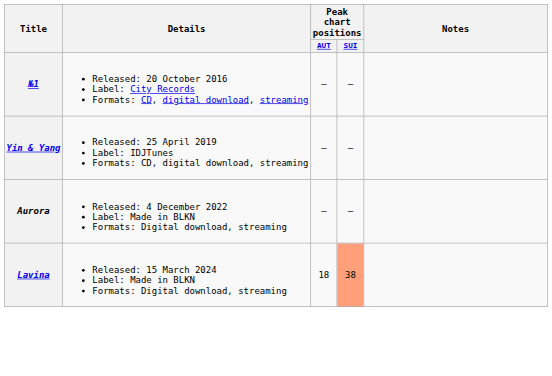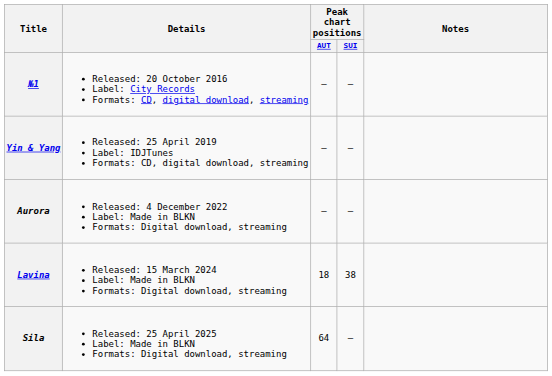 <table class="wikitable plainrowheaders" style="text-align:center;" border="1">
 <tr>
 <th rowspan="2" scope="col">Title</th>
 <th rowspan="2" scope="col">Details</th>
 <th colspan="2"><strong>Peak chart positions</strong></th>
 <th rowspan="2" scope="col" style="width:20em;">Notes</th>
 </tr>
 <tr>
 <th scope="col" style="width:3em; font-size:85%;"><a href='#'>AUT</a><br></th>
 <th scope="col" style="width:3em; font-size:85%;"><a href='#'>SUI</a><br></th>
 </tr>
 <tr>
 <th scope="row"><em><a href='#'>№1</a></em></th>
 <td align=left><br><ul><li>Released: 20 October 2016</li><li>Label: <a href='#'>City Records</a></li><li>Formats: <a href='#'>CD</a>, <a href='#'>digital download</a>, <a href='#'>streaming</a></li></ul></td>
 <td>—</td>
 <td>—</td>
 <td><br></td>
 </tr>
 <tr>
 <th scope="row"><em><a href='#'>Yin & Yang</a></em></th>
 <td align=left><br><ul><li>Released: 25 April 2019</li><li>Label: IDJTunes</li><li>Formats: CD, digital download, streaming</li></ul></td>
 <td>—</td>
 <td>—</td>
 <td><br></td>
 </tr>
 <tr>
 <th scope="row"><em>Aurora</em></th>
 <td align=left><br><ul><li>Released: 4 December 2022</li><li>Label: Made in BLKN</li><li>Formats: Digital download, streaming</li></ul></td>
 <td>—</td>
 <td>—</td>
 <td><br></td>
 </tr>
 <tr>
 <th scope="row"><em><a href='#'>Lavina</a></em></th>
 <td align=left><br><ul><li>Released: 15 March 2024</li><li>Label: Made in BLKN</li><li>Formats: Digital download, streaming</li></ul></td>
 <td>18</td>
-<td style="background: lightsalmon;">38</td>
+<td>38</td>
+<td><br></td>
+</tr>
+<tr>
+<th scope="row"><em>Sila</em></th>
+<td align=left><br><ul><li>Released: 25 April 2025</li><li>Label: Made in BLKN</li><li>Formats: Digital download, streaming</li></ul></td>
+<td>64</td>
+<td>—</td>
 <td><br></td>
 </tr>
 </table>
